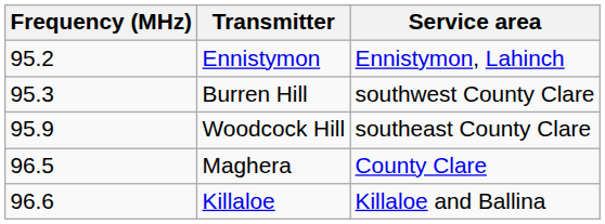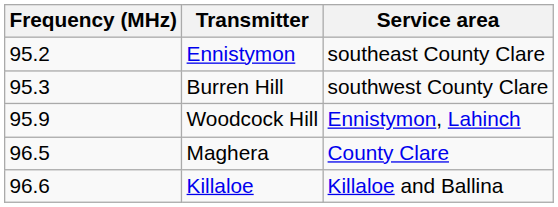 <table class="wikitable sortable">
 <tr>
 <th>Frequency (MHz)</th>
 <th>Transmitter</th>
 <th>Service area</th>
 </tr>
 <tr>
 <td>95.2</td>
 <td><a href='#'>Ennistymon</a></td>
-<td><a href='#'>Ennistymon</a>, <a href='#'>Lahinch</a></td>
+<td>southeast County Clare</td>
 </tr>
 <tr>
 <td>95.3</td>
 <td>Burren Hill</td>
 <td>southwest County Clare</td>
 </tr>
 <tr>
 <td>95.9</td>
 <td>Woodcock Hill</td>
-<td>southeast County Clare</td>
+<td><a href='#'>Ennistymon</a>, <a href='#'>Lahinch</a></td>
 </tr>
 <tr>
 <td>96.5</td>
 <td>Maghera</td>
 <td><a href='#'>County Clare</a></td>
 </tr>
 <tr>
 <td>96.6</td>
 <td><a href='#'>Killaloe</a></td>
 <td><a href='#'>Killaloe</a> and Ballina</td>
 </tr>
 </table>
